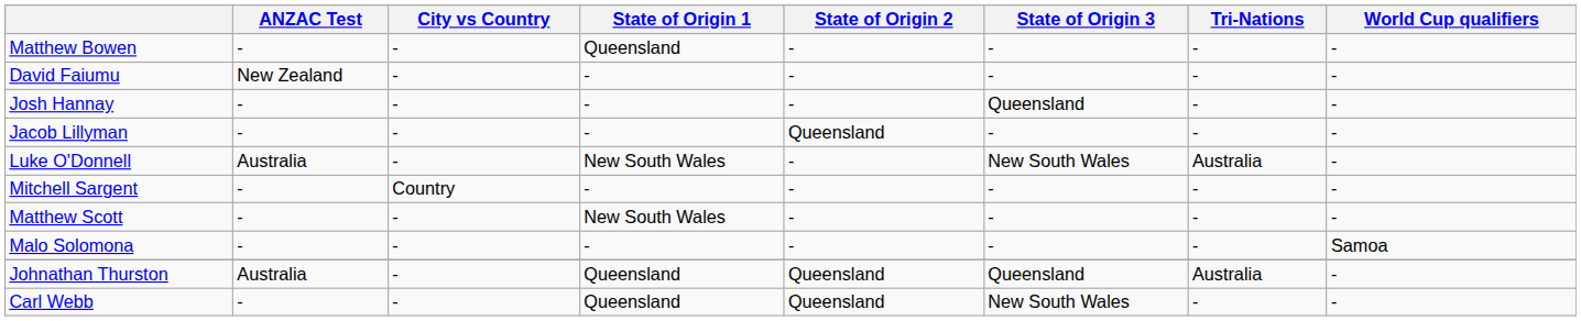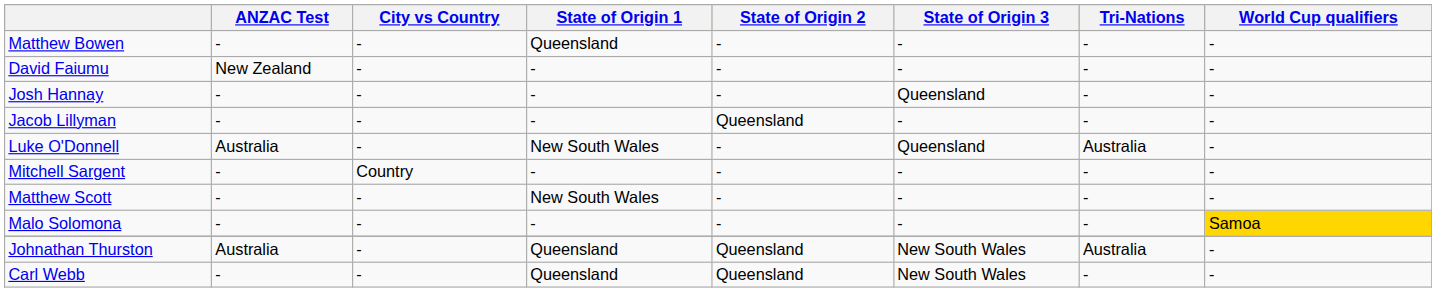 <table class="wikitable"  style="width:100%; font-size:90%;">
 <tr style="background:#bdb76b;">
 <th></th>
 <th><a href='#'>ANZAC Test</a></th>
 <th><a href='#'>City vs Country</a></th>
 <th><a href='#'>State of Origin 1</a></th>
 <th><a href='#'>State of Origin 2</a></th>
 <th><a href='#'>State of Origin 3</a></th>
 <th><a href='#'>Tri-Nations</a></th>
 <th><a href='#'>World Cup qualifiers</a></th>
 </tr>
 <tr>
 <td><a href='#'>Matthew Bowen</a></td>
 <td><div>-</div></td>
 <td><div>-</div></td>
 <td><div>Queensland</div></td>
 <td><div>-</div></td>
 <td><div>-</div></td>
 <td><div>-</div></td>
 <td><div>-</div></td>
 </tr>
 <tr>
 <td><a href='#'>David Faiumu</a></td>
 <td><div>New Zealand</div></td>
 <td><div>-</div></td>
 <td><div>-</div></td>
 <td><div>-</div></td>
 <td><div>-</div></td>
 <td><div>-</div></td>
 <td><div>-</div></td>
 </tr>
 <tr>
 <td><a href='#'>Josh Hannay</a></td>
 <td><div>-</div></td>
 <td><div>-</div></td>
 <td><div>-</div></td>
 <td><div>-</div></td>
 <td><div>Queensland</div></td>
 <td><div>-</div></td>
 <td><div>-</div></td>
 </tr>
 <tr>
 <td><a href='#'>Jacob Lillyman</a></td>
 <td><div>-</div></td>
 <td><div>-</div></td>
 <td><div>-</div></td>
 <td><div>Queensland</div></td>
 <td><div>-</div></td>
 <td><div>-</div></td>
 <td><div>-</div></td>
 </tr>
 <tr>
 <td><a href='#'>Luke O'Donnell</a></td>
 <td><div>Australia</div></td>
 <td><div>-</div></td>
 <td><div>New South Wales</div></td>
 <td><div>-</div></td>
-<td><div>New South Wales</div></td>
+<td><div>Queensland</div></td>
 <td><div>Australia</div></td>
 <td><div>-</div></td>
 </tr>
 <tr>
 <td><a href='#'>Mitchell Sargent</a></td>
 <td><div>-</div></td>
 <td><div>Country</div></td>
 <td><div>-</div></td>
 <td><div>-</div></td>
 <td><div>-</div></td>
 <td><div>-</div></td>
 <td><div>-</div></td>
 </tr>
 <tr>
 <td><a href='#'>Matthew Scott</a></td>
 <td><div>-</div></td>
 <td><div>-</div></td>
 <td><div>New South Wales</div></td>
 <td><div>-</div></td>
 <td><div>-</div></td>
 <td><div>-</div></td>
 <td><div>-</div></td>
 </tr>
 <tr>
 <td><a href='#'>Malo Solomona</a></td>
 <td><div>-</div></td>
 <td><div>-</div></td>
 <td><div>-</div></td>
 <td><div>-</div></td>
 <td><div>-</div></td>
 <td><div>-</div></td>
-<td><div>Samoa</div></td>
+<td style="background: gold;"><div>Samoa</div></td>
 </tr>
 <tr>
 </tr>
 <tr>
 <td><a href='#'>Johnathan Thurston</a></td>
 <td><div>Australia</div></td>
 <td><div>-</div></td>
 <td><div>Queensland</div></td>
 <td><div>Queensland</div></td>
-<td><div>Queensland</div></td>
+<td><div>New South Wales</div></td>
 <td><div>Australia</div></td>
 <td><div>-</div></td>
 </tr>
 <tr>
 <td><a href='#'>Carl Webb</a></td>
 <td><div>-</div></td>
 <td><div>-</div></td>
 <td><div>Queensland</div></td>
 <td><div>Queensland</div></td>
 <td><div>New South Wales</div></td>
 <td><div>-</div></td>
 <td><div>-</div></td>
 </tr>
 </table>
